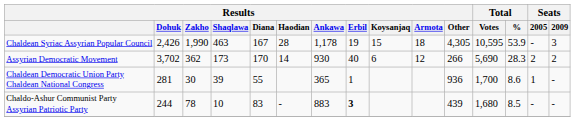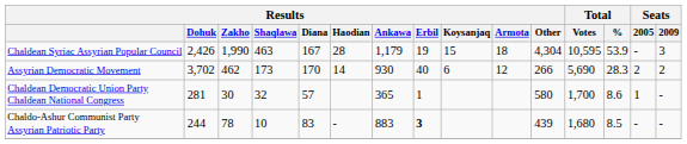 <table class="wikitable">
 <tr>
 <th colspan="11">Results</th>
 <th colspan="2">Total</th>
 <th colspan="2">Seats</th>
 </tr>
 <tr style="font-size:smaller">
 <th></th>
 <th><a href='#'>Dohuk</a></th>
 <th><a href='#'>Zakho</a></th>
 <th><a href='#'>Shaqlawa</a></th>
 <th>Diana</th>
 <th>Haodian</th>
 <th><a href='#'>Ankawa</a></th>
 <th><a href='#'>Erbil</a></th>
 <th>Koysanjaq</th>
 <th><a href='#'>Armota</a></th>
 <th>Other</th>
 <th>Votes</th>
 <th>%</th>
 <th>2005</th>
 <th>2009</th>
 </tr>
 <tr>
 <td style="font-size:smaller"><a href='#'>Chaldean Syriac Assyrian Popular Council</a></td>
 <td>2,426</td>
 <td>1,990</td>
 <td>463</td>
 <td>167</td>
 <td>28</td>
-<td>1,178</td>
+<td>1,179</td>
 <td>19</td>
 <td>15</td>
 <td>18</td>
-<td>4,305</td>
+<td>4,304</td>
 <td>10,595</td>
 <td>53.9</td>
 <td>-</td>
 <td>3</td>
 </tr>
 <tr>
 <td style="font-size:smaller"><a href='#'>Assyrian Democratic Movement</a></td>
 <td>3,702</td>
-<td>362</td>
+<td>462</td>
 <td>173</td>
 <td>170</td>
 <td>14</td>
 <td>930</td>
 <td>40</td>
 <td>6</td>
 <td>12</td>
 <td>266</td>
 <td>5,690</td>
 <td>28.3</td>
 <td>2</td>
 <td>2</td>
 </tr>
 <tr>
 <td style="font-size:smaller"><a href='#'>Chaldean Democratic Union Party</a><br><a href='#'>Chaldean National Congress</a></td>
 <td>281</td>
 <td>30</td>
-<td>39</td>
-<td>55</td>
+<td>32</td>
+<td>57</td>
 <td></td>
 <td>365</td>
 <td>1</td>
 <td></td>
 <td></td>
-<td>936</td>
+<td>580</td>
 <td>1,700</td>
 <td>8.6</td>
 <td>1<br></td>
 <td>-</td>
 </tr>
 <tr>
 <td style="font-size:smaller">Chaldo-Ashur Communist Party<br><a href='#'>Assyrian Patriotic Party</a></td>
 <td>244</td>
 <td>78</td>
 <td>10</td>
 <td>83</td>
 <td>-</td>
 <td>883</td>
 <td><strong>3</strong></td>
 <td></td>
 <td></td>
 <td>439</td>
 <td>1,680</td>
 <td>8.5</td>
 <td>-</td>
 <td>-</td>
 </tr>
 <tr>
 </tr>
 </table>
